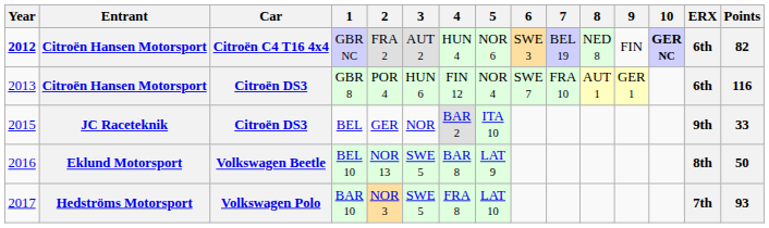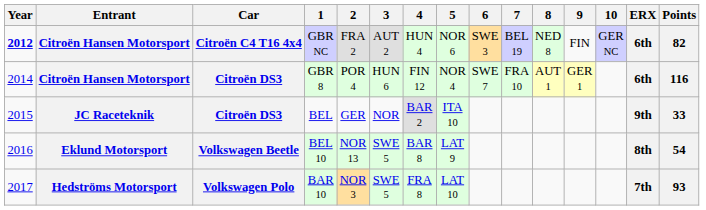 <table class="wikitable" border="1" style="text-align:center; font-size:90%;">
 <tr valign="top">
 <th>Year</th>
 <th>Entrant</th>
 <th>Car</th>
 <th>1</th>
 <th>2</th>
 <th>3</th>
 <th>4</th>
 <th>5</th>
 <th>6</th>
 <th>7</th>
 <th>8</th>
 <th>9</th>
 <th>10</th>
 <th>ERX</th>
 <th>Points</th>
 </tr>
 <tr>
 <td><strong><a href='#'>2012</a></strong></td>
 <th><a href='#'>Citroën Hansen Motorsport</a></th>
 <th><a href='#'>Citroën C4 T16 4x4</a></th>
 <td style="background:#CFCFFF;">GBR<br><small>NC</small></td>
 <td style="background:#DFDFDF;">FRA<br><small>2</small></td>
 <td style="background:#DFDFDF;">AUT<br><small>2</small></td>
 <td style="background:#DFFFDF;">HUN<br><small>4</small></td>
 <td style="background:#DFFFDF;">NOR<br><small>6</small></td>
 <td style="background:#FFDF9F;">SWE<br><small>3</small></td>
 <td style="background:#CFCFFF;">BEL<br><small>19</small></td>
 <td style="background:#DFFFDF;">NED<br><small>8</small></td>
 <td>FIN<br></td>
-<td style="background:#CFCFFF;"><strong>GER<br><small>NC</small></strong></td>
+<td style="background:#CFCFFF;">GER<br><small>NC</small></td>
 <th>6th</th>
 <th>82</th>
 </tr>
 <tr>
-<td><a href='#'>2013</a></td>
+<td><a href='#'>2014</a></td>
 <th><a href='#'>Citroën Hansen Motorsport</a></th>
 <th><a href='#'>Citroën DS3</a></th>
 <td style="background:#DFFFDF;">GBR<br><small>8</small></td>
 <td style="background:#DFFFDF;">POR<br><small>4</small></td>
 <td style="background:#DFFFDF;">HUN<br><small>6</small></td>
 <td style="background:#DFFFDF;">FIN<br><small>12</small></td>
 <td style="background:#DFFFDF;">NOR<br><small>4</small></td>
 <td style="background:#DFFFDF;">SWE<br><small>7</small></td>
 <td style="background:#DFFFDF;">FRA<br><small>10</small></td>
 <td style="background:#FFFFBF;">AUT<br><small>1</small></td>
 <td style="background:#FFFFBF;">GER<br><small>1</small></td>
 <td></td>
 <th>6th</th>
 <th>116</th>
 </tr>
 <tr>
 <td><a href='#'>2015</a></td>
 <th><a href='#'>JC Raceteknik</a></th>
 <th><a href='#'>Citroën DS3</a></th>
 <td><a href='#'>BEL</a><br></td>
 <td><a href='#'>GER</a><br></td>
 <td><a href='#'>NOR</a><br></td>
 <td style="background:#DFDFDF;"><a href='#'>BAR</a><br><small>2</small></td>
 <td style="background:#DFFFDF;"><a href='#'>ITA</a><br><small>10</small></td>
 <td></td>
 <td></td>
 <td></td>
 <td></td>
 <td></td>
 <th>9th</th>
 <th>33</th>
 </tr>
 <tr>
 <td><a href='#'>2016</a></td>
 <th><a href='#'>Eklund Motorsport</a></th>
 <th><a href='#'>Volkswagen Beetle</a></th>
 <td style="background:#DFFFDF;"><a href='#'>BEL</a><br><small>10</small></td>
 <td style="background:#DFFFDF;"><a href='#'>NOR</a><br><small>13</small></td>
 <td style="background:#DFFFDF;"><a href='#'>SWE</a><br><small>5</small></td>
 <td style="background:#DFFFDF;"><a href='#'>BAR</a><br><small>8</small></td>
 <td style="background:#DFFFDF;"><a href='#'>LAT</a><br><small>9</small></td>
 <td></td>
 <td></td>
 <td></td>
 <td></td>
 <td></td>
 <th>8th</th>
-<th>50</th>
+<th>54</th>
 </tr>
 <tr>
 <td><a href='#'>2017</a></td>
 <th><a href='#'>Hedströms Motorsport</a></th>
 <th><a href='#'>Volkswagen Polo</a></th>
 <td style="background:#DFFFDF;"><a href='#'>BAR</a><br><small>10</small></td>
 <td style="background:#FFDF9F;"><a href='#'>NOR</a><br><small>3</small></td>
 <td style="background:#DFFFDF;"><a href='#'>SWE</a><br><small>5</small></td>
 <td style="background:#DFFFDF;"><a href='#'>FRA</a><br><small>8</small></td>
 <td style="background:#DFFFDF;"><a href='#'>LAT</a><br><small>10</small></td>
 <td></td>
 <td></td>
 <td></td>
 <td></td>
 <td></td>
 <th>7th</th>
 <th>93</th>
 </tr>
 </table>
